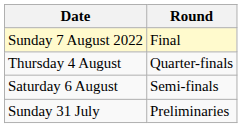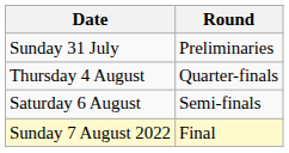 <table class="wikitable">
 <tr>
 <th>Date</th>
 <th>Round</th>
 </tr>
 <tr>
-<td style=background:lemonchiffon>Sunday 7 August 2022</td>
-<td style=background:lemonchiffon>Final</td>
+<td>Sunday 31 July</td>
+<td>Preliminaries</td>
 </tr>
 <tr>
 <td>Thursday 4 August</td>
 <td>Quarter-finals</td>
 </tr>
 <tr>
 <td>Saturday 6 August</td>
 <td>Semi-finals</td>
 </tr>
 <tr>
-<td>Sunday 31 July</td>
-<td>Preliminaries</td>
+<td style=background:lemonchiffon>Sunday 7 August 2022</td>
+<td style=background:lemonchiffon>Final</td>
 </tr>
 </table>
